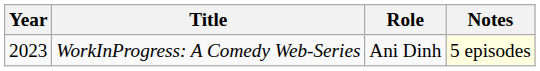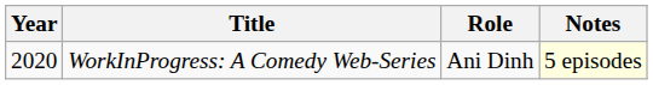 <table class="wikitable">
 <tr>
 <th>Year</th>
 <th>Title</th>
 <th>Role</th>
 <th>Notes</th>
 </tr>
 <tr>
-<td>2023</td>
+<td>2020</td>
 <td><em>WorkInProgress: A Comedy Web-Series</em></td>
 <td>Ani Dinh</td>
 <td style="background: lightyellow;">5 episodes</td>
 </tr>
 </table>
